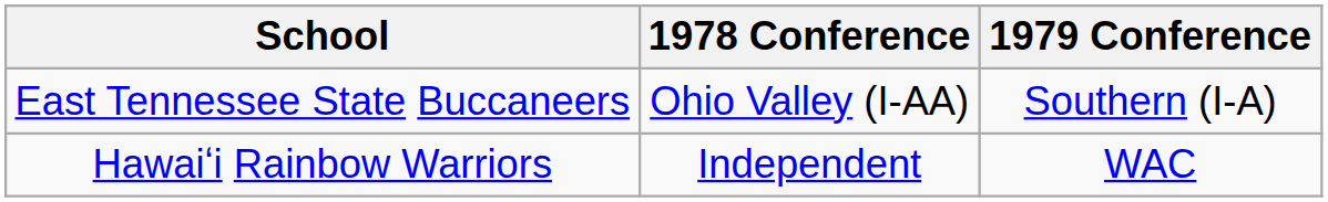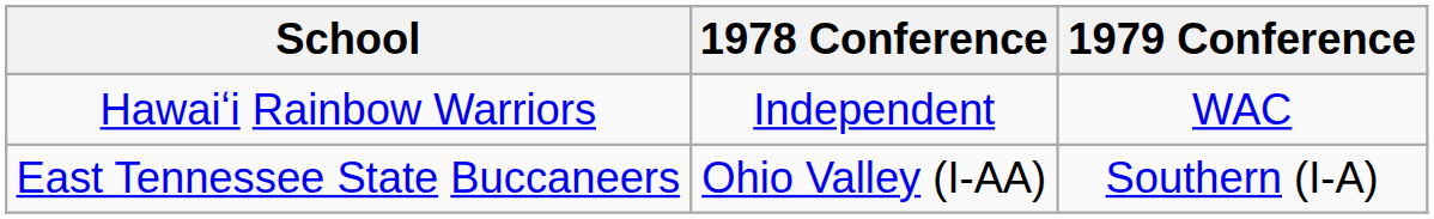 <table class="wikitable sortable">
 <tr>
 <th>School</th>
 <th>1978 Conference</th>
 <th>1979 Conference</th>
 </tr>
 <tr style="text-align:center;">
+<td><a href='#'>Hawaiʻi</a> <a href='#'>Rainbow Warriors</a></td>
+<td><a href='#'>Independent</a></td>
+<td><a href='#'>WAC</a></td>
+</tr>
+<tr style="text-align:center;">
 <td><a href='#'>East Tennessee State</a> <a href='#'>Buccaneers</a></td>
 <td><a href='#'>Ohio Valley</a> (I-AA)</td>
 <td><a href='#'>Southern</a> (I-A)</td>
 </tr>
-<tr style="text-align:center;">
-<td><a href='#'>Hawaiʻi</a> <a href='#'>Rainbow Warriors</a></td>
-<td><a href='#'>Independent</a></td>
-<td><a href='#'>WAC</a></td>
-</tr>
 </table>
